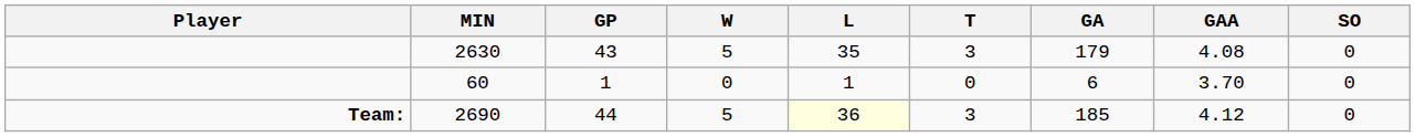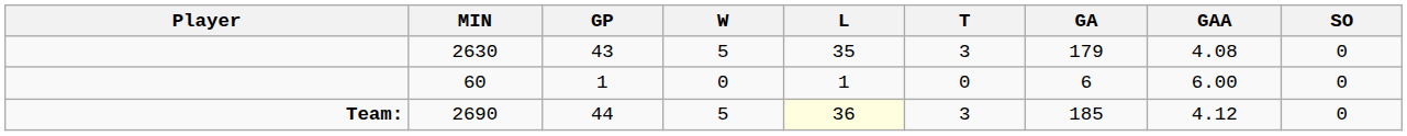 <table class="wikitable sortable" width="60%">
 <tr>
 <th bgcolor="#DDDDFF" width="10%">Player</th>
 <th width="3%" bgcolor="#DDDDFF" title="Minutes played">MIN</th>
 <th width="3%" bgcolor="#DDDDFF" title="Games played in">GP</th>
 <th width="3%" bgcolor="#DDDDFF" title="Games played in">W</th>
 <th width="3%" bgcolor="#DDDDFF"title="Games played in">L</th>
 <th width="3%" bgcolor="#DDDDFF" title="Ties">T</th>
 <th width="3%" bgcolor="#DDDDFF" title="Goals against">GA</th>
 <th width="3%" bgcolor="#DDDDFF" title="Goals against average">GAA</th>
 <th width="3%" bgcolor="#DDDDFF"title="Shut-outs">SO</th>
 </tr>
 <tr align="center">
 <td align="right"></td>
 <td>2630</td>
 <td>43</td>
 <td>5</td>
 <td>35</td>
 <td>3</td>
 <td>179</td>
 <td>4.08</td>
 <td>0</td>
 </tr>
 <tr align="center">
 <td align="right"></td>
 <td>60</td>
 <td>1</td>
 <td>0</td>
 <td>1</td>
 <td>0</td>
 <td>6</td>
-<td>3.70</td>
+<td>6.00</td>
 <td>0</td>
 </tr>
 <tr align="center">
 <td align="right"><strong>Team:</strong></td>
 <td>2690</td>
 <td>44</td>
 <td>5</td>
 <td style="background: lightyellow;">36</td>
 <td>3</td>
 <td>185</td>
 <td>4.12</td>
 <td>0</td>
 </tr>
 </table>
